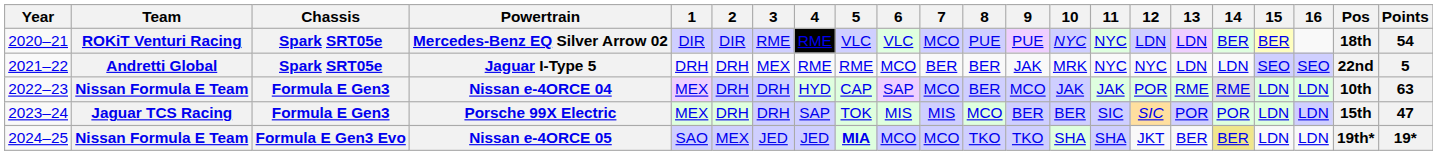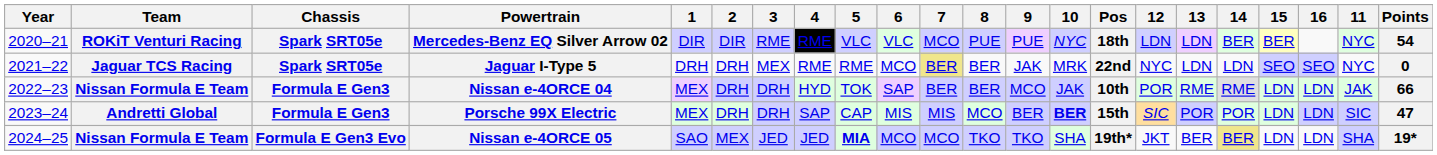 <table class="wikitable" style="text-align:center; font-size:85%">
 <tr>
 <th>Year</th>
 <th>Team</th>
 <th>Chassis</th>
 <th>Powertrain</th>
 <th>1</th>
 <th>2</th>
 <th>3</th>
 <th>4</th>
 <th>5</th>
 <th>6</th>
 <th>7</th>
 <th>8</th>
 <th>9</th>
 <th>10</th>
-<th>11</th>
+<th>Pos</th>
 <th>12</th>
 <th>13</th>
 <th>14</th>
 <th>15</th>
 <th>16</th>
-<th>Pos</th>
+<th>11</th>
 <th>Points</th>
 </tr>
 <tr>
 <td nowrap><a href='#'>2020–21</a></td>
 <th nowrap><a href='#'>ROKiT Venturi Racing</a></th>
 <th nowrap><a href='#'>Spark</a> <a href='#'>SRT05e</a></th>
 <th nowrap><a href='#'>Mercedes-Benz EQ</a> Silver Arrow 02</th>
 <td style="background:#CFCFFF;"><a href='#'>DIR</a><br></td>
 <td style="background:#CFCFFF;"><a href='#'>DIR</a><br></td>
 <td style="background:#CFCFFF;"><a href='#'>RME</a><br></td>
 <td style="background-color:#000000;color:white"><a href='#'><span>RME</span></a><br></td>
 <td style="background:#CFCFFF;"><a href='#'>VLC</a><br></td>
 <td style="background:#DFFFDF;"><a href='#'>VLC</a><br></td>
 <td style="background:#CFCFFF;"><a href='#'>MCO</a><br></td>
 <td style="background:#CFCFFF;"><a href='#'>PUE</a><br></td>
 <td style="background:#EFCFFF;"><a href='#'>PUE</a><br></td>
 <td style="background:#CFCFFF;"><em><a href='#'>NYC</a></em><br></td>
-<td style="background:#DFFFDF;"><a href='#'>NYC</a><br></td>
+<th>18th</th>
 <td style="background:#CFCFFF;"><a href='#'>LDN</a><br></td>
 <td style="background:#EFCFFF;"><a href='#'>LDN</a><br></td>
 <td style="background:#DFFFDF;"><a href='#'>BER</a><br></td>
 <td style="background:#FFFFBF;"><a href='#'>BER</a><br></td>
 <td></td>
-<th>18th</th>
+<td style="background:#DFFFDF;"><a href='#'>NYC</a><br></td>
 <th>54</th>
 </tr>
 <tr>
 <td id=2022 nowrap><a href='#'>2021–22</a></td>
-<th nowrap><a href='#'>Andretti Global</a></th>
+<th nowrap><a href='#'>Jaguar TCS Racing</a></th>
 <th nowrap><a href='#'>Spark</a> <a href='#'>SRT05e</a></th>
 <th nowrap><a href='#'>Jaguar</a> I-Type 5</th>
 <td><a href='#'>DRH</a></td>
 <td><a href='#'>DRH</a></td>
 <td><a href='#'>MEX</a></td>
 <td><a href='#'>RME</a></td>
 <td><a href='#'>RME</a></td>
 <td><a href='#'>MCO</a></td>
-<td><a href='#'>BER</a></td>
+<td style="background: khaki;"><a href='#'>BER</a></td>
 <td><a href='#'>BER</a></td>
 <td><a href='#'>JAK</a></td>
 <td><a href='#'>MRK</a></td>
-<td><a href='#'>NYC</a></td>
+<th>22nd</th>
 <td><a href='#'>NYC</a></td>
 <td><a href='#'>LDN</a></td>
 <td><a href='#'>LDN</a></td>
 <td style="background:#CFCFFF;"><a href='#'>SEO</a><br></td>
 <td style="background:#CFCFFF;"><a href='#'>SEO</a><br></td>
-<th>22nd</th>
-<th>5</th>
+<td><a href='#'>NYC</a></td>
+<th>0</th>
 </tr>
 <tr>
 <td nowrap><a href='#'>2022–23</a></td>
 <th nowrap><a href='#'>Nissan Formula E Team</a></th>
 <th nowrap><a href='#'>Formula E Gen3</a></th>
 <th nowrap><a href='#'>Nissan e-4ORCE 04</a></th>
 <td style="background:#EFCFFF;"><a href='#'>MEX</a><br></td>
 <td style="background:#CFCFFF;"><a href='#'>DRH</a><br></td>
 <td style="background:#CFCFFF;"><a href='#'>DRH</a><br></td>
 <td style="Background:#DFFFDF;"><a href='#'>HYD</a><br></td>
-<td style="background:#DFFFDF;"><a href='#'>CAP</a><br></td>
+<td style="background:#dfffdf;"><a href='#'>TOK</a><br></td>
 <td style="background:#efcfff;"><a href='#'>SAP</a><br></td>
-<td style="background:#CFCFFF;"><a href='#'>MCO</a><br></td>
+<td style="background:#cfcfff;"><a href='#'>BER</a><br></td>
 <td style="background:#cfcfff;"><a href='#'>BER</a><br></td>
 <td style="background:#cfcfff;"><a href='#'>MCO</a><br></td>
 <td style="background:#cfcfff;"><a href='#'>JAK</a><br></td>
-<td style="background:#dfffdf;"><a href='#'>JAK</a><br></td>
+<th>10th</th>
 <td style="background:#dfffdf;"><a href='#'>POR</a><br></td>
 <td style="background:#dfffdf;"><a href='#'>RME</a><br></td>
 <td style="background:#dfdfdf;"><a href='#'>RME</a><br></td>
 <td style="background:#DFFFDF;"><a href='#'>LDN</a><br></td>
 <td style="background:#DFFFDF;"><a href='#'>LDN</a><br></td>
-<th>10th</th>
-<th>63</th>
+<td style="background:#dfffdf;"><a href='#'>JAK</a><br></td>
+<th>66</th>
 </tr>
 <tr>
 <td nowrap><a href='#'>2023–24</a></td>
-<th nowrap><a href='#'>Jaguar TCS Racing</a></th>
+<th nowrap><a href='#'>Andretti Global</a></th>
 <th nowrap><a href='#'>Formula E Gen3</a></th>
 <th nowrap><a href='#'>Porsche 99X Electric</a></th>
 <td style="background:#DFFFDF;"><a href='#'>MEX</a><br></td>
 <td style="background:#DFFFDF;"><a href='#'>DRH</a><br></td>
 <td style="background:#CFCFFF;"><a href='#'>DRH</a><br></td>
 <td style="background:#cfcfff;"><a href='#'>SAP</a><br></td>
-<td style="background:#dfffdf;"><a href='#'>TOK</a><br></td>
+<td style="background:#DFFFDF;"><a href='#'>CAP</a><br></td>
 <td style="background:#dfffdf;"><a href='#'>MIS</a><br></td>
 <td style="background:#cfcfff;"><a href='#'>MIS</a><br></td>
 <td style="background:#dfffdf;"><a href='#'>MCO</a><br></td>
 <td style="background:#cfcfff;"><a href='#'>BER</a><br></td>
-<td style="background:#cfcfff;"><a href='#'>BER</a><br></td>
-<td style="background:#cfcfff;"><a href='#'>SIC</a><br></td>
+<td style="background:#cfcfff;"><strong><a href='#'>BER</a><br></strong></td>
+<th>15th</th>
 <td style="background:#ffdf9f;"><em><a href='#'>SIC</a></em><br></td>
 <td style="background:#cfcfff;"><a href='#'>POR</a><br></td>
 <td style="background:#dfffdf;"><a href='#'>POR</a><br></td>
 <td style="background:#dfffdf;"><a href='#'>LDN</a><br></td>
 <td style="background:#cfcfff;"><a href='#'>LDN</a><br></td>
-<th>15th</th>
+<td style="background:#cfcfff;"><a href='#'>SIC</a><br></td>
 <th>47</th>
 </tr>
 <tr>
 <td nowrap><a href='#'>2024–25</a></td>
 <th nowrap><a href='#'>Nissan Formula E Team</a></th>
 <th nowrap><a href='#'>Formula E Gen3 Evo</a></th>
 <th nowrap><a href='#'>Nissan e-4ORCE 05</a></th>
 <td style="background:#CFCFFF;"><a href='#'>SAO</a><br></td>
 <td style="background:#CFCFFF;"><a href='#'>MEX</a><br></td>
 <td style="background:#CFCFFF;"><a href='#'>JED</a><br></td>
 <td style="background:#CFCFFF;"><a href='#'>JED</a><br></td>
 <td style="background:#DFFFDF;"><strong><a href='#'>MIA</a></strong><br></td>
 <td style="background:#CFCFFF;"><a href='#'>MCO</a><br></td>
 <td style="background:#CFCFFF;"><a href='#'>MCO</a><br></td>
 <td style="background:#CFCFFF;"><a href='#'>TKO</a><br></td>
 <td style="background:#CFCFFF;"><a href='#'>TKO</a><br></td>
 <td style="background:#DFFFDF;"><a href='#'>SHA</a><br></td>
-<td style="background:#CFCFFF;"><a href='#'>SHA</a><br></td>
+<th>19th*</th>
 <td><a href='#'>JKT</a></td>
 <td><a href='#'>BER</a></td>
 <td style="background: khaki;"><a href='#'>BER</a></td>
 <td><a href='#'>LDN</a></td>
 <td><a href='#'>LDN</a></td>
-<th>19th*</th>
+<td style="background:#CFCFFF;"><a href='#'>SHA</a><br></td>
 <th>19*</th>
 </tr>
 </table>
